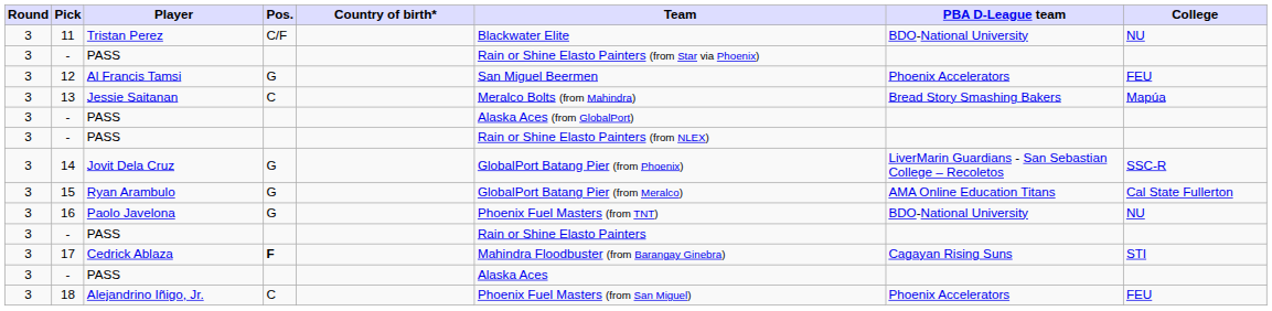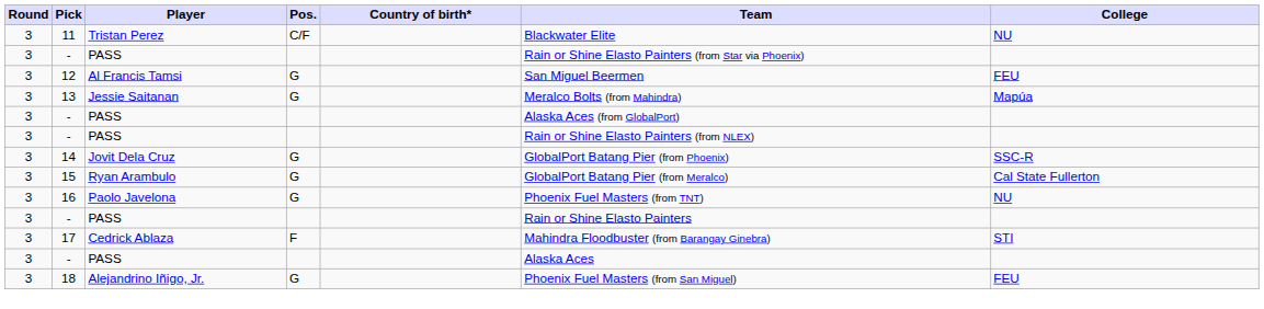 <table class="wikitable sortable sortable">
 <tr>
 <th style="background:#ddf; width:1%;">Round</th>
 <th style="background:#ddf; width:1%;">Pick</th>
 <th style="background:#ddf; width:15%;">Player</th>
 <th style="background:#ddf; width:1%;">Pos.</th>
 <th style="background:#ddf; width:15%;">Country of birth*</th>
 <th style="background:#ddf; width:35%;">Team</th>
-<th style="background:#ddf; width:20%;"><a href='#'>PBA D-League</a> team</th>
 <th style="background:#ddf; width:20%;">College</th>
 </tr>
 <tr>
 <td align=center>3</td>
 <td align=center>11</td>
 <td><a href='#'>Tristan Perez</a></td>
 <td>C/F</td>
 <td></td>
 <td><a href='#'>Blackwater Elite</a></td>
-<td><a href='#'>BDO</a>-<a href='#'>National University</a></td>
 <td><a href='#'>NU</a></td>
 </tr>
 <tr>
 <td align=center>3</td>
 <td align=center>-</td>
 <td>PASS</td>
 <td></td>
 <td></td>
 <td><a href='#'>Rain or Shine Elasto Painters</a> <small>(from <a href='#'>Star</a> via <a href='#'>Phoenix</a>)</small></td>
 <td></td>
-<td></td>
 </tr>
 <tr>
 <td align=center>3</td>
 <td align=center>12</td>
 <td><a href='#'>Al Francis Tamsi</a></td>
 <td>G</td>
 <td></td>
 <td><a href='#'>San Miguel Beermen</a></td>
-<td><a href='#'>Phoenix Accelerators</a></td>
 <td><a href='#'>FEU</a></td>
 </tr>
 <tr>
 <td align=center>3</td>
 <td align=center>13</td>
 <td><a href='#'>Jessie Saitanan</a></td>
-<td>C</td>
+<td>G</td>
 <td></td>
 <td><a href='#'>Meralco Bolts</a> <small>(from <a href='#'>Mahindra</a>)</small></td>
-<td><a href='#'>Bread Story Smashing Bakers</a></td>
 <td><a href='#'>Mapúa</a></td>
 </tr>
 <tr>
 <td align=center>3</td>
 <td align=center>-</td>
 <td>PASS</td>
 <td></td>
 <td></td>
 <td><a href='#'>Alaska Aces</a> <small>(from <a href='#'>GlobalPort</a>)</small></td>
 <td></td>
-<td></td>
 </tr>
 <tr>
 <td align=center>3</td>
 <td align=center>-</td>
 <td>PASS</td>
 <td></td>
 <td></td>
 <td><a href='#'>Rain or Shine Elasto Painters</a> <small>(from <a href='#'>NLEX</a>)</small></td>
 <td></td>
-<td></td>
 </tr>
 <tr>
 <td align=center>3</td>
 <td align=center>14</td>
 <td><a href='#'>Jovit Dela Cruz</a></td>
 <td>G</td>
 <td></td>
 <td><a href='#'>GlobalPort Batang Pier</a> <small>(from <a href='#'>Phoenix</a>)</small></td>
-<td><a href='#'>LiverMarin Guardians</a> - <a href='#'>San Sebastian College – Recoletos</a></td>
 <td><a href='#'>SSC-R</a></td>
 </tr>
 <tr>
 <td align=center>3</td>
 <td align=center>15</td>
 <td><a href='#'>Ryan Arambulo</a></td>
 <td>G</td>
 <td></td>
 <td><a href='#'>GlobalPort Batang Pier</a> <small>(from <a href='#'>Meralco</a>)</small></td>
-<td><a href='#'>AMA Online Education Titans</a></td>
 <td><a href='#'>Cal State Fullerton</a></td>
 </tr>
 <tr>
 <td align=center>3</td>
 <td align=center>16</td>
 <td><a href='#'>Paolo Javelona</a></td>
 <td>G</td>
 <td></td>
 <td><a href='#'>Phoenix Fuel Masters</a> <small>(from <a href='#'>TNT</a>)</small></td>
-<td><a href='#'>BDO</a>-<a href='#'>National University</a></td>
 <td><a href='#'>NU</a></td>
 </tr>
 <tr>
 <td align=center>3</td>
 <td align=center>-</td>
 <td>PASS</td>
 <td></td>
 <td></td>
 <td><a href='#'>Rain or Shine Elasto Painters</a></td>
 <td></td>
-<td></td>
 </tr>
 <tr>
 <td align=center>3</td>
 <td align=center>17</td>
 <td><a href='#'>Cedrick Ablaza</a></td>
-<td><strong>F</strong></td>
+<td>F</td>
 <td></td>
 <td><a href='#'>Mahindra Floodbuster</a> <small>(from <a href='#'>Barangay Ginebra</a>)</small></td>
-<td><a href='#'>Cagayan Rising Suns</a></td>
 <td><a href='#'>STI</a></td>
 </tr>
 <tr>
 <td align=center>3</td>
 <td align=center>-</td>
 <td>PASS</td>
 <td></td>
 <td></td>
 <td><a href='#'>Alaska Aces</a></td>
 <td></td>
-<td></td>
 </tr>
 <tr>
 <td align=center>3</td>
 <td align=center>18</td>
 <td><a href='#'>Alejandrino Iñigo, Jr.</a></td>
-<td>C</td>
+<td>G</td>
 <td></td>
 <td><a href='#'>Phoenix Fuel Masters</a> <small>(from <a href='#'>San Miguel</a>)</small></td>
-<td><a href='#'>Phoenix Accelerators</a></td>
 <td><a href='#'>FEU</a></td>
 </tr>
 </table>
